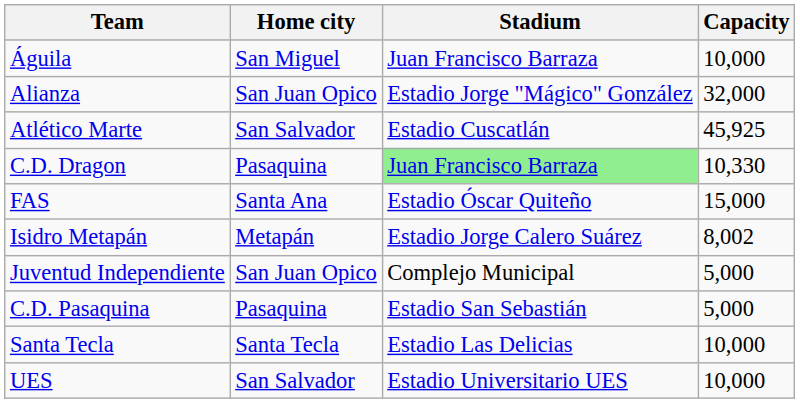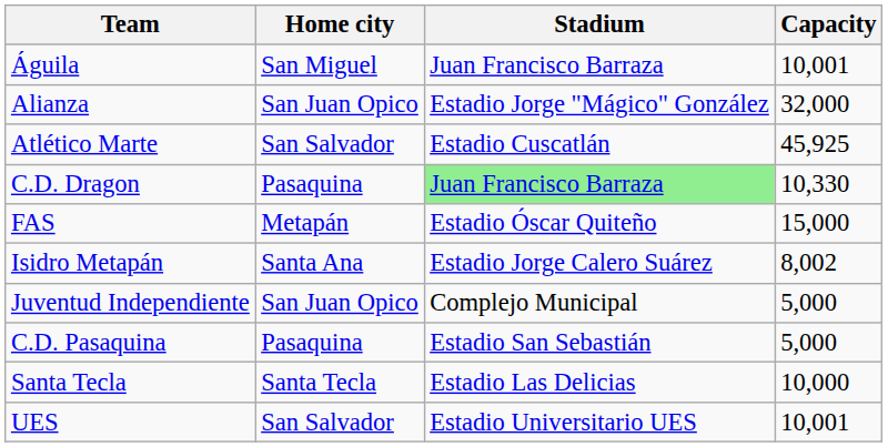 <table class="wikitable sortable">
 <tr>
 <th>Team</th>
 <th>Home city</th>
 <th>Stadium</th>
 <th>Capacity</th>
 </tr>
 <tr>
 <td><a href='#'>Águila</a></td>
 <td><a href='#'>San Miguel</a></td>
 <td><a href='#'>Juan Francisco Barraza</a></td>
-<td>10,000</td>
+<td>10,001</td>
 </tr>
 <tr>
 <td><a href='#'>Alianza</a></td>
 <td><a href='#'>San Juan Opico</a></td>
 <td><a href='#'>Estadio Jorge "Mágico" González</a></td>
 <td>32,000</td>
 </tr>
 <tr>
 <td><a href='#'>Atlético Marte</a></td>
 <td><a href='#'>San Salvador</a></td>
 <td><a href='#'>Estadio Cuscatlán</a></td>
 <td>45,925</td>
 </tr>
 <tr>
 <td><a href='#'>C.D. Dragon</a></td>
 <td><a href='#'>Pasaquina</a></td>
 <td style="background: lightgreen;"><a href='#'>Juan Francisco Barraza</a></td>
 <td>10,330</td>
 </tr>
 <tr>
 <td><a href='#'>FAS</a></td>
-<td><a href='#'>Santa Ana</a></td>
+<td><a href='#'>Metapán</a></td>
 <td><a href='#'>Estadio Óscar Quiteño</a></td>
 <td>15,000</td>
 </tr>
 <tr>
 <td><a href='#'>Isidro Metapán</a></td>
-<td><a href='#'>Metapán</a></td>
+<td><a href='#'>Santa Ana</a></td>
 <td><a href='#'>Estadio Jorge Calero Suárez</a></td>
 <td>8,002</td>
 </tr>
 <tr>
 <td><a href='#'>Juventud Independiente</a></td>
 <td><a href='#'>San Juan Opico</a></td>
 <td>Complejo Municipal</td>
 <td>5,000</td>
 </tr>
 <tr>
 <td><a href='#'>C.D. Pasaquina</a></td>
 <td><a href='#'>Pasaquina</a></td>
 <td><a href='#'>Estadio San Sebastián</a></td>
 <td>5,000</td>
 </tr>
 <tr>
 <td><a href='#'>Santa Tecla</a></td>
 <td><a href='#'>Santa Tecla</a></td>
 <td><a href='#'>Estadio Las Delicias</a></td>
 <td>10,000</td>
 </tr>
 <tr>
 <td><a href='#'>UES</a></td>
 <td><a href='#'>San Salvador</a></td>
 <td><a href='#'>Estadio Universitario UES</a></td>
-<td>10,000</td>
+<td>10,001</td>
 </tr>
 </table>
